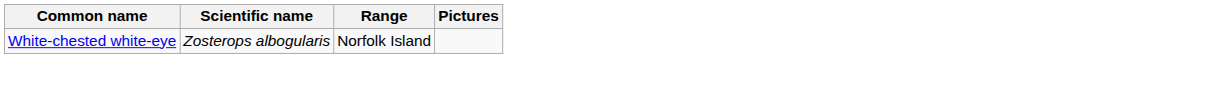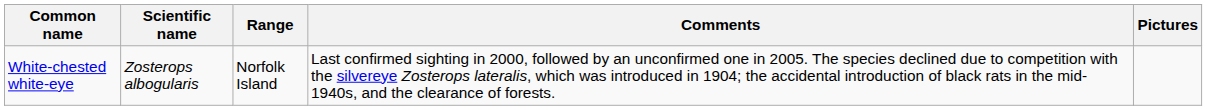 <table class="wikitable sortable">
 <tr>
 <th>Common name</th>
 <th>Scientific name</th>
 <th>Range</th>
+<th class="unsortable">Comments</th>
 <th class="unsortable">Pictures</th>
 </tr>
 <tr>
 <td><a href='#'>White-chested white-eye</a></td>
 <td><em>Zosterops albogularis</em></td>
 <td>Norfolk Island</td>
+<td>Last confirmed sighting in 2000, followed by an unconfirmed one in 2005. The species declined due to competition with the <a href='#'>silvereye</a> <em>Zosterops lateralis</em>, which was introduced in 1904; the accidental introduction of black rats in the mid-1940s, and the clearance of forests.</td>
 <td></td>
 </tr>
 </table>
